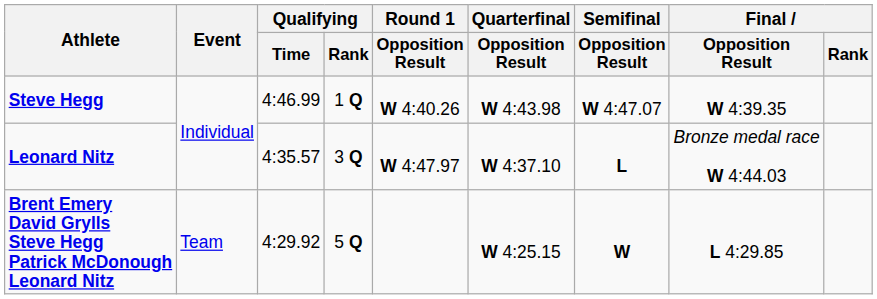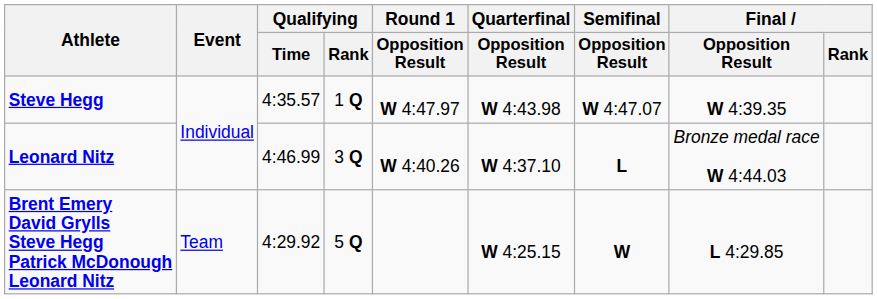 <table class=wikitable style=font-size:90%;text-align:center>
 <tr>
 <th rowspan=2>Athlete</th>
 <th rowspan=2>Event</th>
 <th colspan=2>Qualifying</th>
 <th>Round 1</th>
 <th>Quarterfinal</th>
 <th>Semifinal</th>
 <th colspan=2>Final / </th>
 </tr>
 <tr style=font-size:95%>
 <th>Time</th>
 <th>Rank</th>
 <th>Opposition<br>Result</th>
 <th>Opposition<br>Result</th>
 <th>Opposition<br>Result</th>
 <th>Opposition<br>Result</th>
 <th>Rank</th>
 </tr>
 <tr>
 <td align=left><strong><a href='#'>Steve Hegg</a></strong></td>
 <td align=left rowspan=2><a href='#'>Individual</a></td>
-<td>4:46.99</td>
+<td>4:35.57</td>
 <td>1 <strong>Q</strong></td>
-<td><br><strong>W</strong> 4:40.26</td>
+<td><br><strong>W</strong> 4:47.97</td>
 <td><br><strong>W</strong> 4:43.98</td>
 <td><br><strong>W</strong> 4:47.07</td>
 <td><br><strong>W</strong> 4:39.35</td>
 <td></td>
 </tr>
 <tr>
 <td align=left><strong><a href='#'>Leonard Nitz</a></strong></td>
-<td>4:35.57</td>
+<td>4:46.99</td>
 <td>3 <strong>Q</strong></td>
-<td><br><strong>W</strong> 4:47.97</td>
+<td><br><strong>W</strong> 4:40.26</td>
 <td><br><strong>W</strong> 4:37.10</td>
 <td><br><strong>L</strong> </td>
 <td><em>Bronze medal race</em><br><br><strong>W</strong> 4:44.03</td>
 <td></td>
 </tr>
 <tr>
 <td align=left><strong><a href='#'>Brent Emery</a><br><a href='#'>David Grylls</a><br><a href='#'>Steve Hegg</a><br><a href='#'>Patrick McDonough</a><br><a href='#'>Leonard Nitz</a></strong></td>
 <td align=left><a href='#'>Team</a></td>
 <td>4:29.92</td>
 <td>5 <strong>Q</strong></td>
 <td></td>
 <td><br><strong>W</strong> 4:25.15</td>
 <td><br><strong>W</strong></td>
 <td><br><strong>L</strong> 4:29.85</td>
 <td></td>
 </tr>
 </table>
